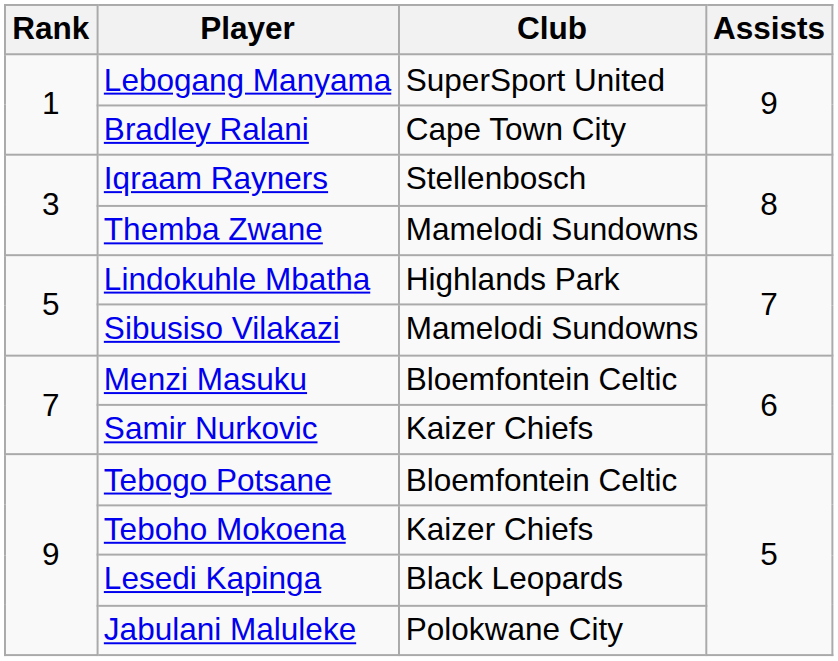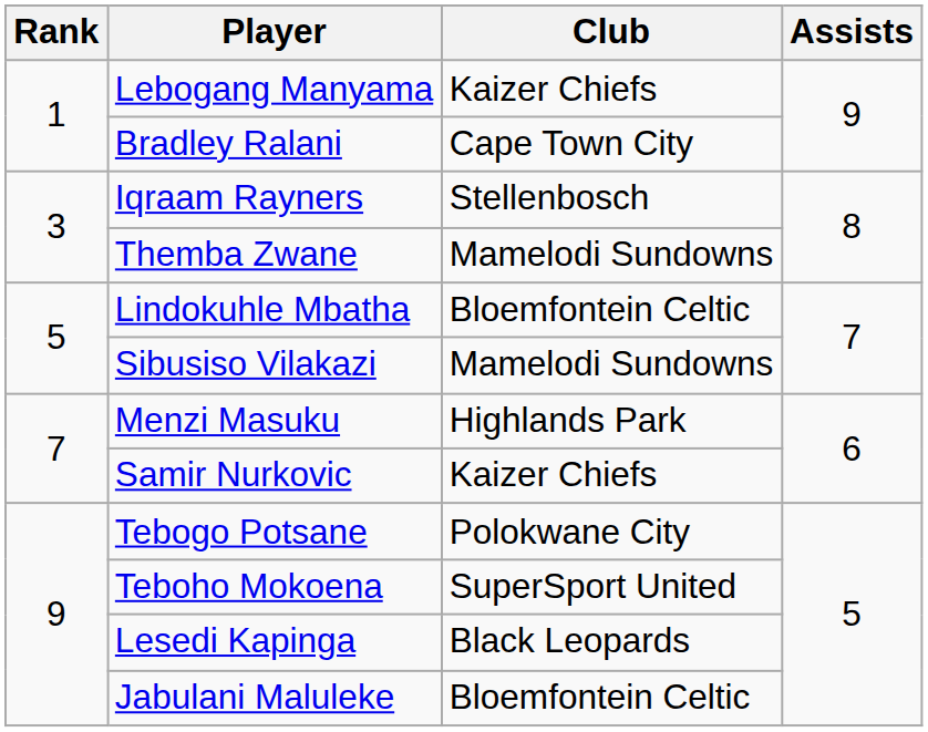 <table class="wikitable" style="text-align:center">
 <tr>
 <th>Rank</th>
 <th>Player</th>
 <th>Club</th>
 <th>Assists</th>
 </tr>
 <tr>
 <td rowspan=2>1</td>
 <td align="left"> <a href='#'>Lebogang Manyama</a></td>
-<td align="left">SuperSport United</td>
+<td align="left">Kaizer Chiefs</td>
 <td rowspan=2>9</td>
 </tr>
 <tr>
 <td align="left"> <a href='#'>Bradley Ralani</a></td>
 <td align="left">Cape Town City</td>
 </tr>
 <tr>
 <td rowspan=2>3</td>
 <td align="left"> <a href='#'>Iqraam Rayners</a></td>
 <td align="left">Stellenbosch</td>
 <td rowspan=2>8</td>
 </tr>
 <tr>
 <td align="left"><a href='#'>Themba Zwane</a></td>
 <td align="left">Mamelodi Sundowns</td>
 </tr>
 <tr>
 <td rowspan=2>5</td>
 <td align="left"> <a href='#'>Lindokuhle Mbatha</a></td>
-<td align="left">Highlands Park</td>
+<td align="left">Bloemfontein Celtic</td>
 <td rowspan=2>7</td>
 </tr>
 <tr>
 <td align="left"> <a href='#'>Sibusiso Vilakazi</a></td>
 <td align="left">Mamelodi Sundowns</td>
 </tr>
 <tr>
 <td rowspan=2>7</td>
 <td align="left"> <a href='#'>Menzi Masuku</a></td>
-<td align="left">Bloemfontein Celtic</td>
+<td align="left">Highlands Park</td>
 <td rowspan=2>6</td>
 </tr>
 <tr>
 <td align="left"> <a href='#'>Samir Nurkovic</a></td>
 <td align="left">Kaizer Chiefs</td>
 </tr>
 <tr>
 <td rowspan=5>9</td>
 <td align="left"> <a href='#'>Tebogo Potsane</a></td>
-<td align="left">Bloemfontein Celtic</td>
+<td align="left">Polokwane City</td>
 <td rowspan=5>5</td>
 </tr>
 <tr>
 <td align="left"> <a href='#'>Teboho Mokoena</a></td>
-<td align="left">Kaizer Chiefs</td>
+<td align="left">SuperSport United</td>
 </tr>
 <tr>
 <td align="left"> <a href='#'>Lesedi Kapinga</a></td>
 <td align="left">Black Leopards</td>
 </tr>
 <tr>
 <td align="left"> <a href='#'>Jabulani Maluleke</a></td>
-<td align="left">Polokwane City</td>
+<td align="left">Bloemfontein Celtic</td>
 </tr>
 </table>
